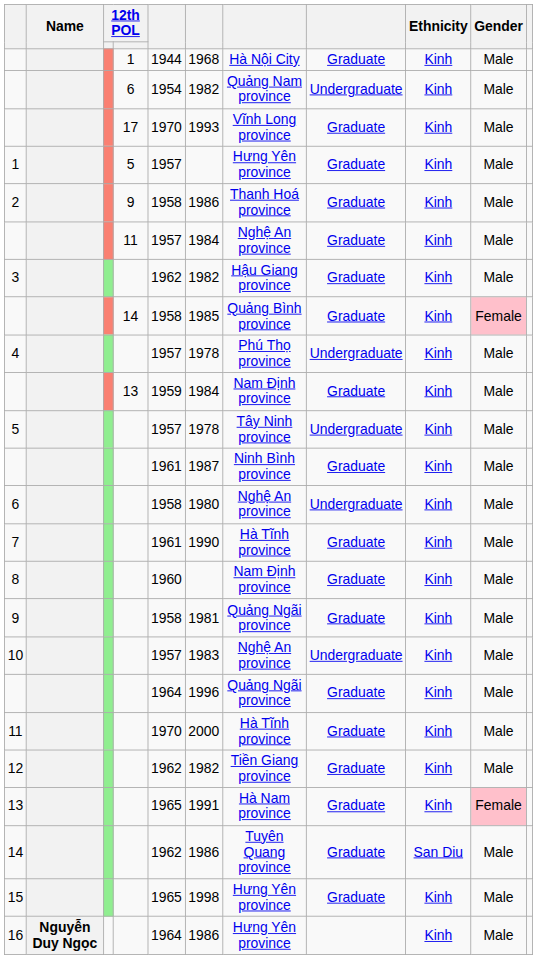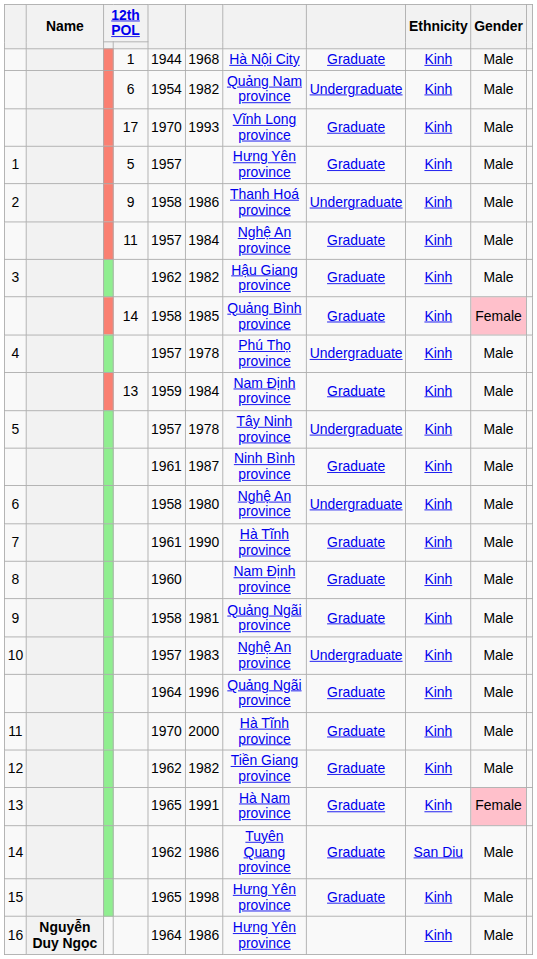 <table class="wikitable sortable" style=text-align:center>
 <tr>
 <th Rowspan="2"></th>
 <th Rowspan="2">Name</th>
 <th colspan="2" unsortable><a href='#'>12th POL</a></th>
 <th Rowspan="2"></th>
 <th Rowspan="2"></th>
 <th Rowspan="2"></th>
 <th Rowspan="2"></th>
 <th Rowspan="2">Ethnicity</th>
 <th Rowspan="2">Gender</th>
 <th Rowspan="2"  scope="col" class="unsortable"></th>
 </tr>
 <tr>
 <th></th>
 <th></th>
 </tr>
 <tr>
 <td></td>
 <th align="center" scope="row" style="font-weight:normal;"><s></s></th>
 <td bgcolor = Salmon></td>
 <td>1</td>
 <td>1944</td>
 <td>1968</td>
 <td><a href='#'>Hà Nội City</a></td>
 <td><a href='#'>Graduate</a></td>
 <td><a href='#'>Kinh</a></td>
 <td>Male</td>
 <td></td>
 </tr>
 <tr>
 <td></td>
 <th align="center" scope="row" style="font-weight:normal;"><s></s></th>
 <td bgcolor = Salmon></td>
 <td>6</td>
 <td>1954</td>
 <td>1982</td>
 <td><a href='#'>Quảng Nam province</a></td>
 <td><a href='#'>Undergraduate</a></td>
 <td><a href='#'>Kinh</a></td>
 <td>Male</td>
 <td></td>
 </tr>
 <tr>
 <td></td>
 <th align="center" scope="row" style="font-weight:normal;"><s></s></th>
 <td bgcolor="Salmon"></td>
 <td>17</td>
 <td>1970</td>
 <td>1993</td>
 <td><a href='#'>Vĩnh Long province</a></td>
 <td><a href='#'>Graduate</a></td>
 <td><a href='#'>Kinh</a></td>
 <td>Male</td>
 <td></td>
 </tr>
 <tr>
 <td>1</td>
 <th align="center" scope="row" style="font-weight:normal;"></th>
 <td bgcolor="Salmon"></td>
 <td>5</td>
 <td>1957</td>
 <td></td>
 <td><a href='#'>Hưng Yên province</a></td>
 <td><a href='#'>Graduate</a></td>
 <td><a href='#'>Kinh</a></td>
 <td>Male</td>
 <td></td>
 </tr>
 <tr>
 <td>2</td>
 <th align="center" scope="row" style="font-weight:normal;"></th>
 <td bgcolor="Salmon"></td>
 <td>9</td>
 <td>1958</td>
 <td>1986</td>
 <td><a href='#'>Thanh Hoá province</a></td>
-<td><a href='#'>Graduate</a></td>
+<td><a href='#'>Undergraduate</a></td>
 <td><a href='#'>Kinh</a></td>
 <td>Male</td>
 <td></td>
 </tr>
 <tr>
 <td></td>
 <th align="center" scope="row" style="font-weight:normal;"><s></s></th>
 <td bgcolor = Salmon></td>
 <td>11</td>
 <td>1957</td>
 <td>1984</td>
 <td><a href='#'>Nghệ An province</a></td>
 <td><a href='#'>Graduate</a></td>
 <td><a href='#'>Kinh</a></td>
 <td>Male</td>
 <td></td>
 </tr>
 <tr>
 <td>3</td>
 <th align="center" scope="row" style="font-weight:normal;"></th>
 <td bgcolor="LightGreen"></td>
 <td></td>
 <td>1962</td>
 <td>1982</td>
 <td><a href='#'>Hậu Giang province</a></td>
 <td><a href='#'>Graduate</a></td>
 <td><a href='#'>Kinh</a></td>
 <td>Male</td>
 <td></td>
 </tr>
 <tr>
 <td></td>
 <th align="center" scope="row" style="font-weight:normal;"><s></s></th>
 <td bgcolor="Salmon"></td>
 <td>14</td>
 <td>1958</td>
 <td>1985</td>
 <td><a href='#'>Quảng Bình province</a></td>
 <td><a href='#'>Graduate</a></td>
 <td><a href='#'>Kinh</a></td>
 <td style="background: Pink">Female</td>
 <td></td>
 </tr>
 <tr>
 <td>4</td>
 <th align="center" scope="row" style="font-weight:normal;"></th>
 <td bgcolor="LightGreen"></td>
 <td></td>
 <td>1957</td>
 <td>1978</td>
 <td><a href='#'>Phú Thọ province</a></td>
 <td><a href='#'>Undergraduate</a></td>
 <td><a href='#'>Kinh</a></td>
 <td>Male</td>
 <td></td>
 </tr>
 <tr>
 <td></td>
 <th align="center" scope="row" style="font-weight:normal;"><s></s></th>
 <td bgcolor = Salmon></td>
 <td>13</td>
 <td>1959</td>
 <td>1984</td>
 <td><a href='#'>Nam Định province</a></td>
 <td><a href='#'>Graduate</a></td>
 <td><a href='#'>Kinh</a></td>
 <td>Male</td>
 <td></td>
 </tr>
 <tr>
 <td>5</td>
 <th align="center" scope="row" style="font-weight:normal;"></th>
 <td bgcolor = LightGreen></td>
 <td></td>
 <td>1957</td>
 <td>1978</td>
 <td><a href='#'>Tây Ninh province</a></td>
 <td><a href='#'>Undergraduate</a></td>
 <td><a href='#'>Kinh</a></td>
 <td>Male</td>
 <td></td>
 </tr>
 <tr>
 <td></td>
 <th align="center" scope="row" style="font-weight:normal;"><s></s></th>
 <td bgcolor="LightGreen"></td>
 <td></td>
 <td>1961</td>
 <td>1987</td>
 <td><a href='#'>Ninh Bình province</a></td>
 <td><a href='#'>Graduate</a></td>
 <td><a href='#'>Kinh</a></td>
 <td>Male</td>
 <td></td>
 </tr>
 <tr>
 <td>6</td>
 <th align="center" scope="row" style="font-weight:normal;"></th>
 <td bgcolor="LightGreen"></td>
 <td></td>
 <td>1958</td>
 <td>1980</td>
 <td><a href='#'>Nghệ An province</a></td>
 <td><a href='#'>Undergraduate</a></td>
 <td><a href='#'>Kinh</a></td>
 <td>Male</td>
 <td></td>
 </tr>
 <tr>
 <td>7</td>
 <th align="center" scope="row" style="font-weight:normal;"></th>
 <td bgcolor="LightGreen"></td>
 <td></td>
 <td>1961</td>
 <td>1990</td>
 <td><a href='#'>Hà Tĩnh province</a></td>
 <td><a href='#'>Graduate</a></td>
 <td><a href='#'>Kinh</a></td>
 <td>Male</td>
 <td></td>
 </tr>
 <tr>
 <td>8</td>
 <th align="center" scope="row" style="font-weight:normal;"></th>
 <td bgcolor="LightGreen"></td>
 <td></td>
 <td>1960</td>
 <td></td>
 <td><a href='#'>Nam Định province</a></td>
 <td><a href='#'>Graduate</a></td>
 <td><a href='#'>Kinh</a></td>
 <td>Male</td>
 <td></td>
 </tr>
 <tr>
 <td>9</td>
 <th align="center" scope="row" style="font-weight:normal;"></th>
 <td bgcolor="LightGreen"></td>
 <td></td>
 <td>1958</td>
 <td>1981</td>
 <td><a href='#'>Quảng Ngãi province</a></td>
 <td><a href='#'>Graduate</a></td>
 <td><a href='#'>Kinh</a></td>
 <td>Male</td>
 <td></td>
 </tr>
 <tr>
 <td>10</td>
 <th align="center" scope="row" style="font-weight:normal;"></th>
 <td bgcolor="LightGreen"></td>
 <td></td>
 <td>1957</td>
 <td>1983</td>
 <td><a href='#'>Nghệ An province</a></td>
 <td><a href='#'>Undergraduate</a></td>
 <td><a href='#'>Kinh</a></td>
 <td>Male</td>
 <td></td>
 </tr>
 <tr>
 <td></td>
 <th align="center" scope="row" style="font-weight:normal;"><s></s></th>
 <td bgcolor="LightGreen"></td>
 <td></td>
 <td>1964</td>
 <td>1996</td>
 <td><a href='#'>Quảng Ngãi province</a></td>
 <td><a href='#'>Graduate</a></td>
 <td><a href='#'>Kinh</a></td>
 <td>Male</td>
 <td></td>
 </tr>
 <tr>
 <td>11</td>
 <th align="center" scope="row" style="font-weight:normal;"></th>
 <td bgcolor="LightGreen"></td>
 <td></td>
 <td>1970</td>
 <td>2000</td>
 <td><a href='#'>Hà Tĩnh province</a></td>
 <td><a href='#'>Graduate</a></td>
 <td><a href='#'>Kinh</a></td>
 <td>Male</td>
 <td></td>
 </tr>
 <tr>
 <td>12</td>
 <th align="center" scope="row" style="font-weight:normal;"></th>
 <td bgcolor="LightGreen"></td>
 <td></td>
 <td>1962</td>
 <td>1982</td>
 <td><a href='#'>Tiền Giang province</a></td>
 <td><a href='#'>Graduate</a></td>
 <td><a href='#'>Kinh</a></td>
 <td>Male</td>
 <td></td>
 </tr>
 <tr>
 <td>13</td>
 <th align="center" scope="row" style="font-weight:normal;"></th>
 <td bgcolor="LightGreen"></td>
 <td></td>
 <td>1965</td>
 <td>1991</td>
 <td><a href='#'>Hà Nam province</a></td>
 <td><a href='#'>Graduate</a></td>
 <td><a href='#'>Kinh</a></td>
 <td style="background: Pink">Female</td>
 <td></td>
 </tr>
 <tr>
 <td>14</td>
 <th align="center" scope="row" style="font-weight:normal;"></th>
 <td bgcolor="LightGreen"></td>
 <td></td>
 <td>1962</td>
 <td>1986</td>
 <td><a href='#'>Tuyên Quang province</a></td>
 <td><a href='#'>Graduate</a></td>
 <td><a href='#'>San Diu</a></td>
 <td>Male</td>
 <td></td>
 </tr>
 <tr>
 <td>15</td>
 <th align="center" scope="row" style="font-weight:normal;"></th>
 <td bgcolor="LightGreen"></td>
 <td></td>
 <td>1965</td>
 <td>1998</td>
 <td><a href='#'>Hưng Yên province</a></td>
 <td><a href='#'>Graduate</a></td>
 <td><a href='#'>Kinh</a></td>
 <td>Male</td>
 <td></td>
 </tr>
 <tr>
 <td>16</td>
 <th>Nguyễn Duy Ngọc</th>
 <td></td>
 <td></td>
 <td>1964</td>
 <td>1986</td>
 <td><a href='#'>Hưng Yên province</a></td>
 <td></td>
 <td><a href='#'>Kinh</a></td>
 <td>Male</td>
 <td></td>
 </tr>
 </table>
